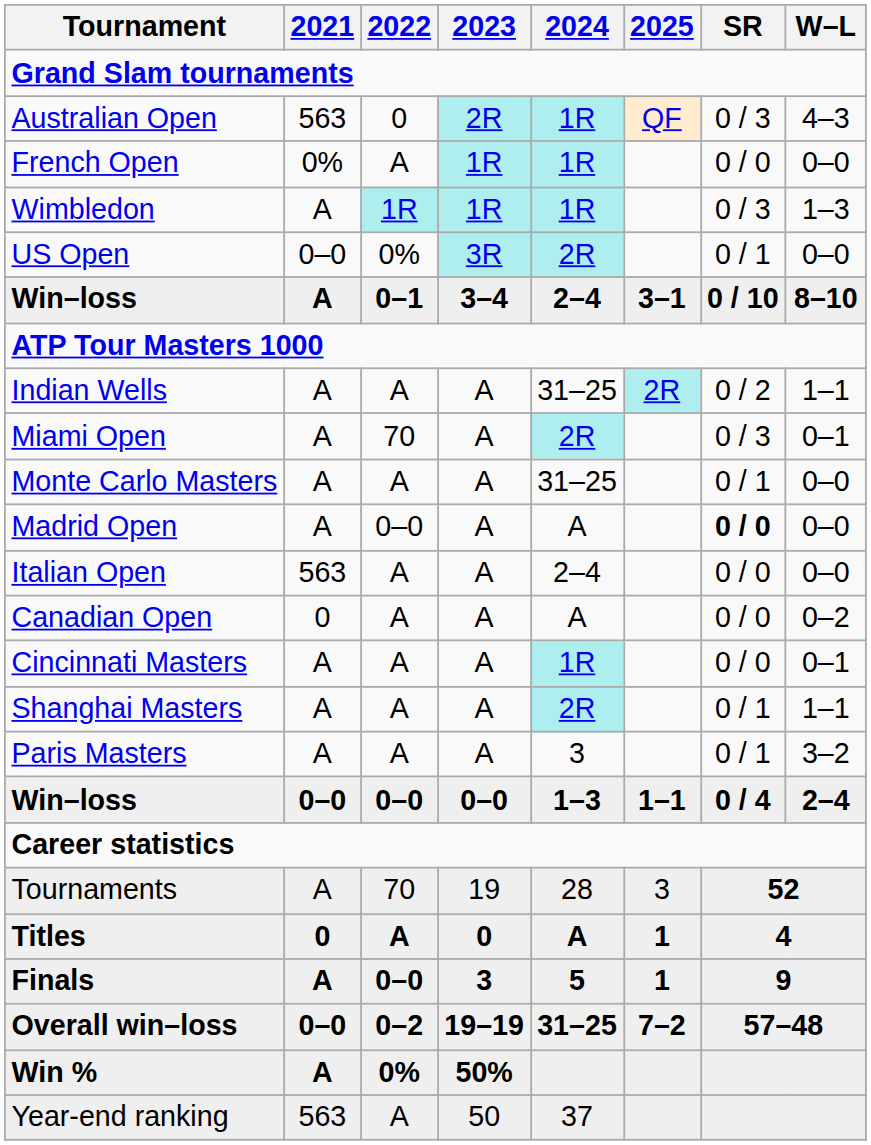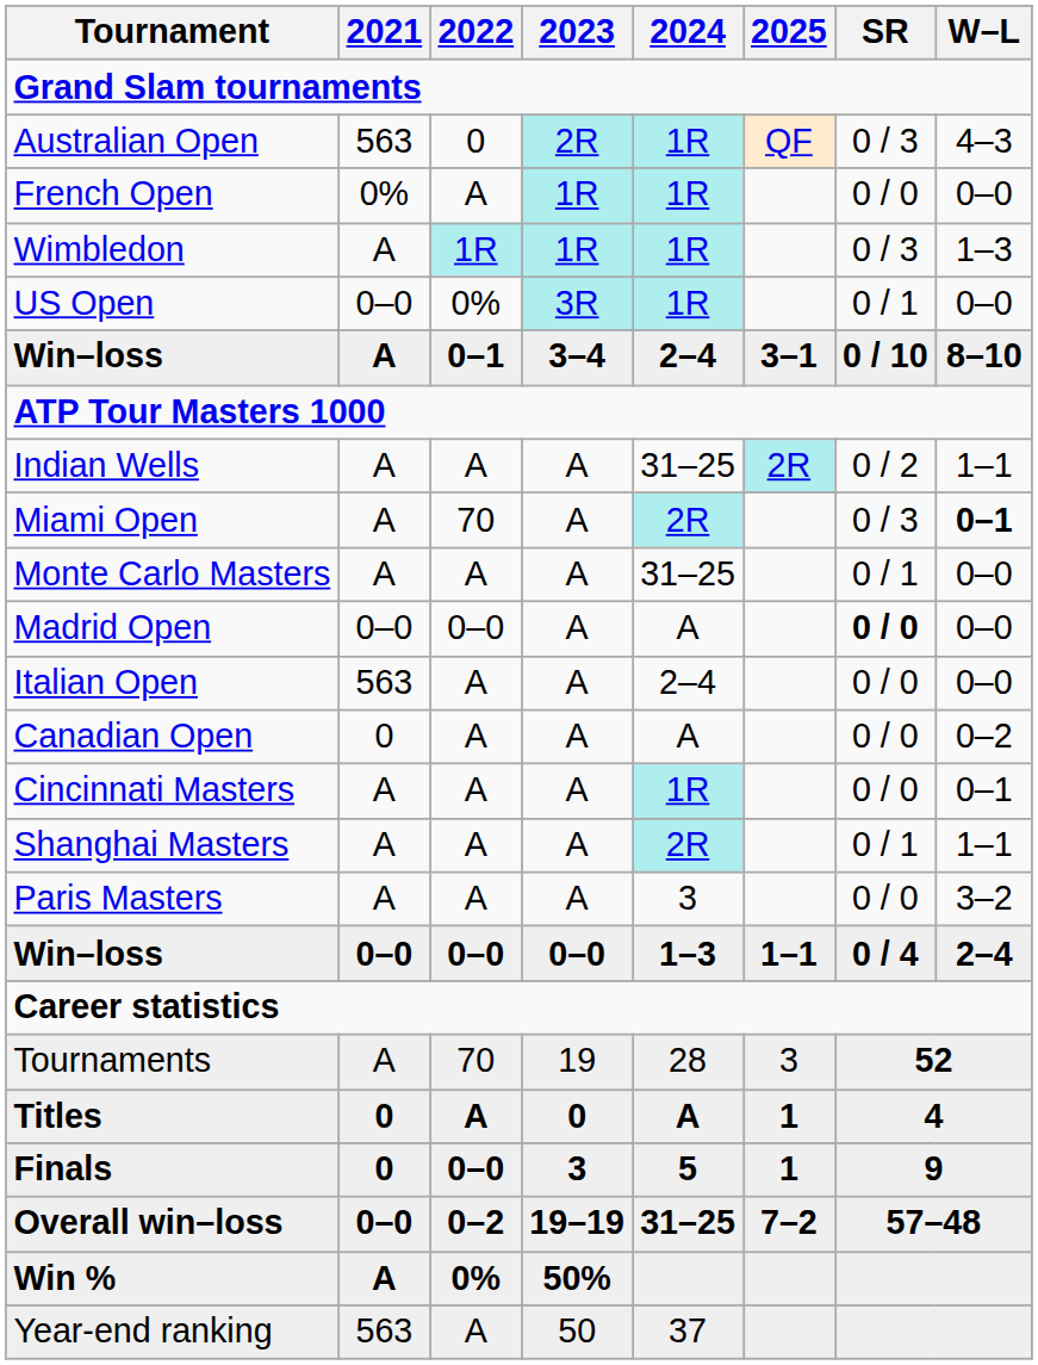 <table class=wikitable style=text-align:center>
 <tr>
 <th>Tournament</th>
 <th><a href='#'>2021</a></th>
 <th><a href='#'>2022</a></th>
 <th><a href='#'>2023</a></th>
 <th><a href='#'>2024</a></th>
 <th><a href='#'>2025</a></th>
 <th>SR</th>
 <th width=38>W–L</th>
 </tr>
 <tr>
 <td colspan=9 align=left><strong><a href='#'>Grand Slam tournaments</a></strong></td>
 </tr>
 <tr>
 <td align=left><a href='#'>Australian Open</a></td>
 <td>563</td>
 <td>0</td>
 <td bgcolor=afeeee><a href='#'>2R</a></td>
 <td bgcolor=afeeee><a href='#'>1R</a></td>
 <td bgcolor= ffebcd><a href='#'>QF</a></td>
 <td>0 / 3</td>
 <td>4–3</td>
 </tr>
 <tr>
 <td align=left><a href='#'>French Open</a></td>
 <td>0%</td>
 <td>A</td>
 <td bgcolor=afeeee><a href='#'>1R</a></td>
 <td bgcolor=afeeee><a href='#'>1R</a></td>
 <td></td>
 <td>0 / 0</td>
 <td>0–0</td>
 </tr>
 <tr>
 <td align=left><a href='#'>Wimbledon</a></td>
 <td>A</td>
 <td bgcolor=afeeee><a href='#'>1R</a></td>
 <td bgcolor=afeeee><a href='#'>1R</a></td>
 <td bgcolor=afeeee><a href='#'>1R</a></td>
 <td></td>
 <td>0 / 3</td>
 <td>1–3</td>
 </tr>
 <tr>
 <td align=left><a href='#'>US Open</a></td>
 <td>0–0</td>
 <td>0%</td>
 <td bgcolor=afeeee><a href='#'>3R</a></td>
-<td bgcolor=afeeee><a href='#'>2R</a></td>
+<td bgcolor=afeeee><a href='#'>1R</a></td>
 <td></td>
 <td>0 / 1</td>
 <td>0–0</td>
 </tr>
 <tr style="font-weight:bold; background:#efefef">
 <td style=text-align:left>Win–loss</td>
 <td>A</td>
 <td>0–1</td>
 <td>3–4</td>
 <td>2–4</td>
 <td>3–1</td>
 <td>0 / 10</td>
 <td>8–10</td>
 </tr>
 <tr>
 <td colspan=9 align=left><strong><a href='#'>ATP Tour Masters 1000</a></strong></td>
 </tr>
 <tr>
 <td align=left><a href='#'>Indian Wells</a></td>
 <td>A</td>
 <td>A</td>
 <td>A</td>
 <td>31–25</td>
 <td bgcolor=afeeee><a href='#'>2R</a></td>
 <td>0 / 2</td>
 <td>1–1</td>
 </tr>
 <tr>
 <td align=left><a href='#'>Miami Open</a></td>
 <td>A</td>
 <td>70</td>
 <td>A</td>
 <td bgcolor=afeeee><a href='#'>2R</a></td>
 <td></td>
 <td>0 / 3</td>
-<td>0–1</td>
+<td><strong>0–1</strong></td>
 </tr>
 <tr>
 <td align=left><a href='#'>Monte Carlo Masters</a></td>
 <td>A</td>
 <td>A</td>
 <td>A</td>
 <td>31–25</td>
 <td></td>
 <td>0 / 1</td>
 <td>0–0</td>
 </tr>
 <tr>
 <td align=left><a href='#'>Madrid Open</a></td>
-<td>A</td>
+<td>0–0</td>
 <td>0–0</td>
 <td>A</td>
 <td>A</td>
 <td></td>
 <td><strong>0 / 0</strong></td>
 <td>0–0</td>
 </tr>
 <tr>
 <td align=left><a href='#'>Italian Open</a></td>
 <td>563</td>
 <td>A</td>
 <td>A</td>
 <td>2–4</td>
 <td></td>
 <td>0 / 0</td>
 <td>0–0</td>
 </tr>
 <tr>
 <td align=left><a href='#'>Canadian Open</a></td>
 <td>0</td>
 <td>A</td>
 <td>A</td>
 <td>A</td>
 <td></td>
 <td>0 / 0</td>
 <td>0–2</td>
 </tr>
 <tr>
 <td align=left><a href='#'>Cincinnati Masters</a></td>
 <td>A</td>
 <td>A</td>
 <td>A</td>
 <td bgcolor=afeeee><a href='#'>1R</a></td>
 <td></td>
 <td>0 / 0</td>
 <td>0–1</td>
 </tr>
 <tr>
 <td align=left><a href='#'>Shanghai Masters</a></td>
 <td>A</td>
 <td>A</td>
 <td>A</td>
 <td bgcolor=afeeee><a href='#'>2R</a></td>
 <td></td>
 <td>0 / 1</td>
 <td>1–1</td>
 </tr>
 <tr>
 <td align=left><a href='#'>Paris Masters</a></td>
 <td>A</td>
 <td>A</td>
 <td>A</td>
 <td>3</td>
 <td></td>
-<td>0 / 1</td>
+<td>0 / 0</td>
 <td>3–2</td>
 </tr>
 <tr style=font-weight:bold;background:#efefef>
 <td align=left>Win–loss</td>
 <td>0–0</td>
 <td>0–0</td>
 <td>0–0</td>
 <td>1–3</td>
 <td>1–1</td>
 <td>0 / 4</td>
 <td>2–4</td>
 </tr>
 <tr>
 <td colspan=9 align=left><strong>Career statistics</strong></td>
 </tr>
 <tr bgcolor=efefef>
 <td align=left>Tournaments</td>
 <td>A</td>
 <td>70</td>
 <td>19</td>
 <td>28</td>
 <td>3</td>
 <td colspan=2><strong>52</strong></td>
 </tr>
 <tr style=font-weight:bold;background:#efefef>
 <td style=text-align:left>Titles</td>
 <td>0</td>
 <td>A</td>
 <td>0</td>
 <td>A</td>
 <td>1</td>
 <td colspan=3>4</td>
 </tr>
 <tr style=font-weight:bold;background:#efefef>
 <td style=text-align:left>Finals</td>
-<td>A</td>
+<td>0</td>
 <td>0–0</td>
 <td>3</td>
 <td>5</td>
 <td>1</td>
 <td colspan=3>9</td>
 </tr>
 <tr style=font-weight:bold;background:#efefef>
 <td style=text-align:left>Overall win–loss</td>
 <td>0–0</td>
 <td>0–2</td>
 <td>19–19</td>
 <td>31–25</td>
 <td>7–2</td>
 <td colspan=2>57–48</td>
 </tr>
 <tr style=font-weight:bold;background:#efefef>
 <td style=text-align:left>Win %</td>
 <td>A</td>
 <td>0%</td>
 <td>50%</td>
 <td></td>
 <td></td>
 <td colspan="2"></td>
 </tr>
 <tr bgcolor=efefef>
 <td align=left>Year-end ranking</td>
 <td>563</td>
 <td>A</td>
 <td>50</td>
 <td>37</td>
 <td></td>
 <td colspan=2></td>
 </tr>
 </table>
